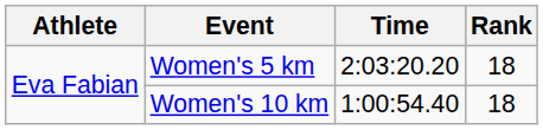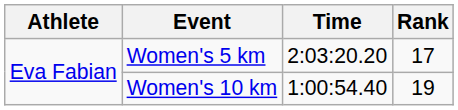 <table class="wikitable" style="font-size:90%; text-align: center;">
 <tr>
 <th>Athlete</th>
 <th>Event</th>
 <th>Time</th>
 <th>Rank</th>
 </tr>
 <tr>
 <td align=left rowspan=2><a href='#'>Eva Fabian</a></td>
 <td align=left><a href='#'>Women's 5 km</a></td>
 <td>2:03:20.20</td>
-<td>18</td>
+<td>17</td>
 </tr>
 <tr>
 <td align=left><a href='#'>Women's 10 km</a></td>
 <td>1:00:54.40</td>
-<td>18</td>
+<td>19</td>
 </tr>
 </table>
